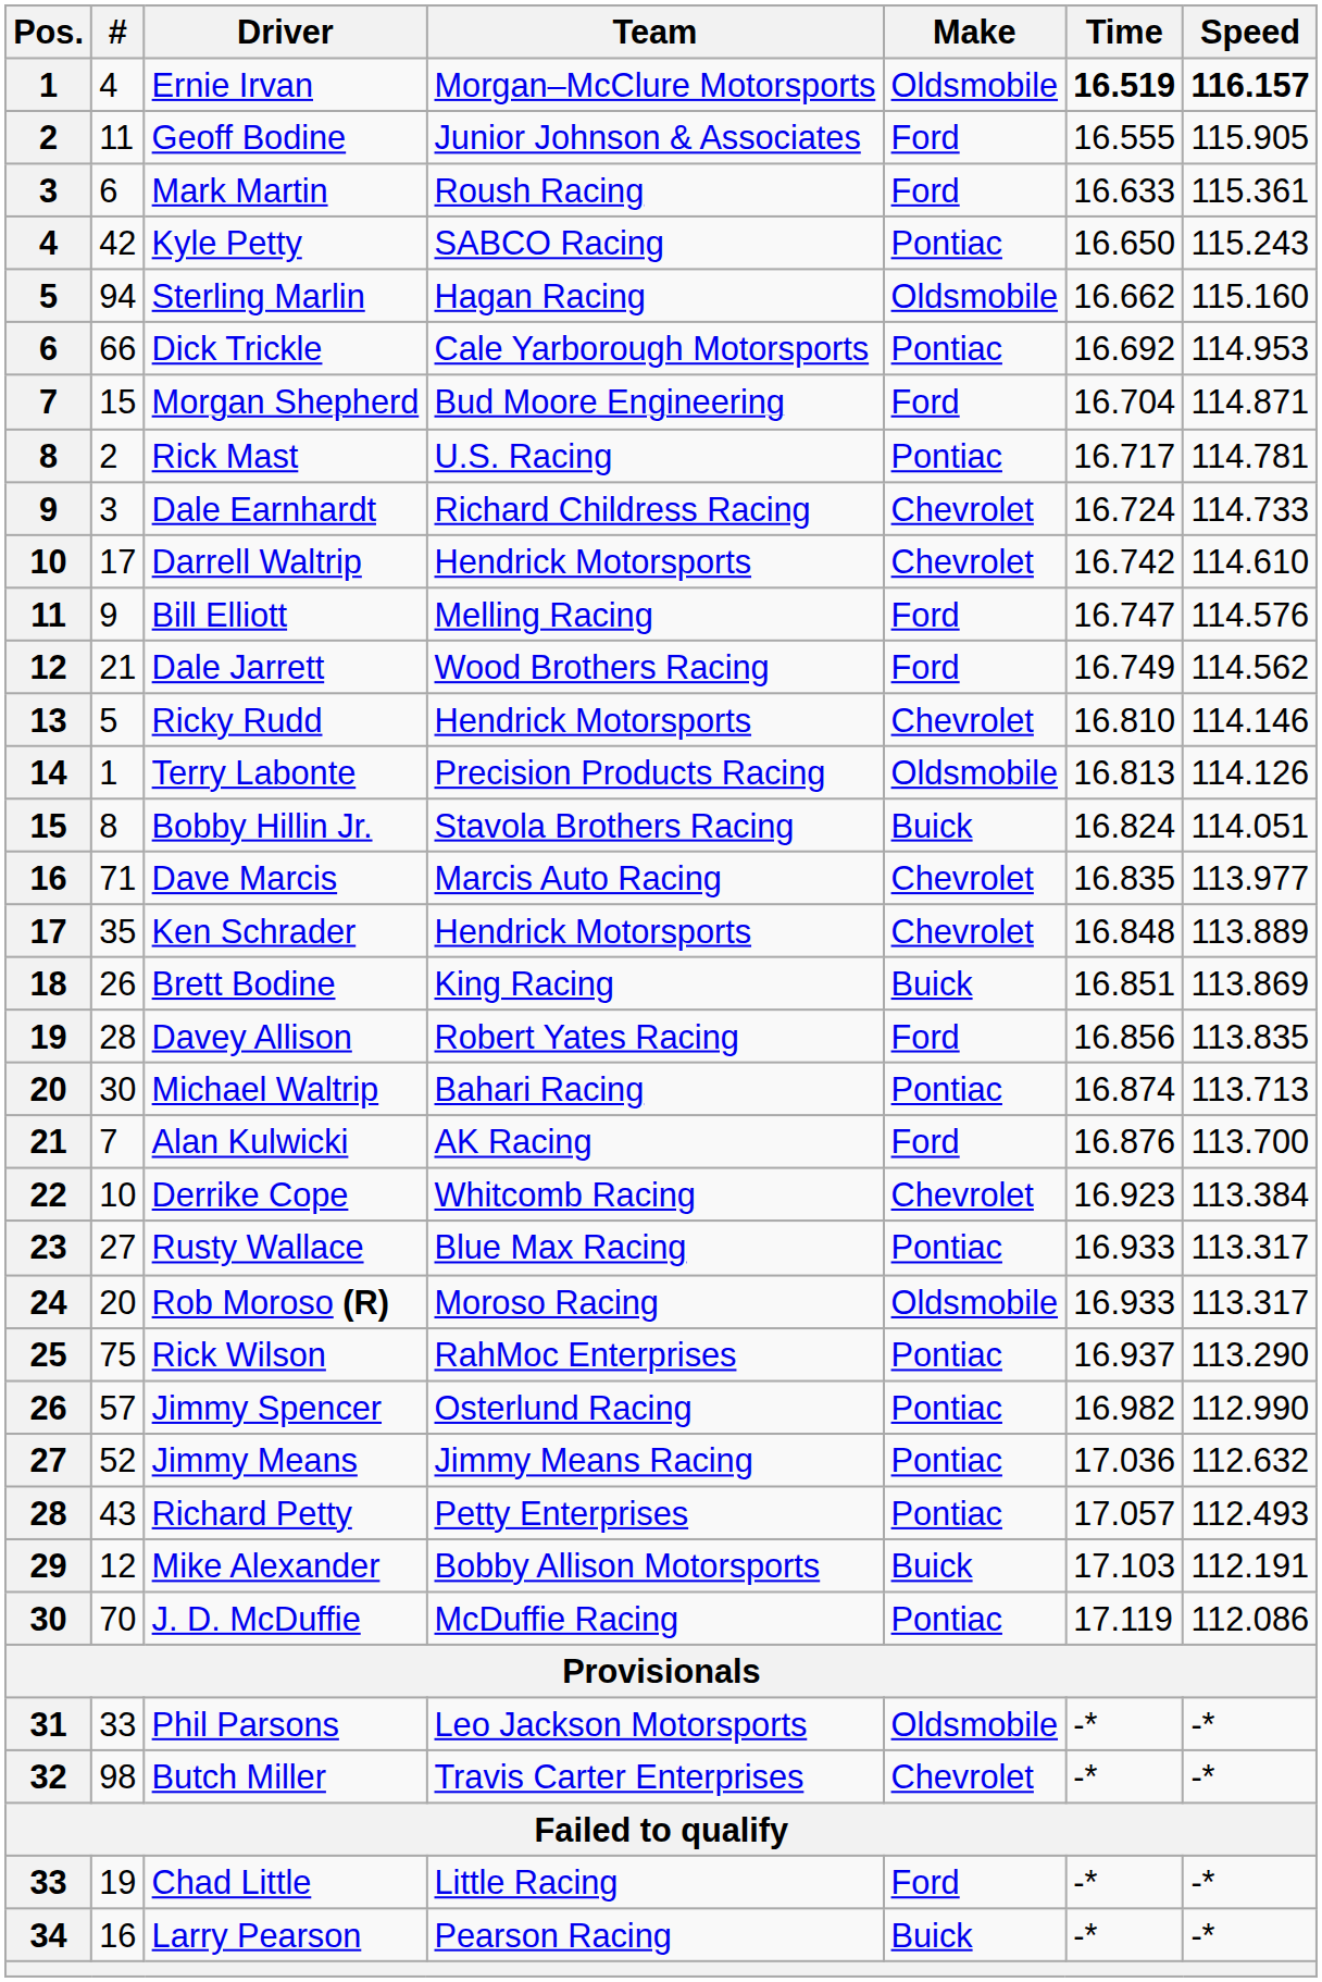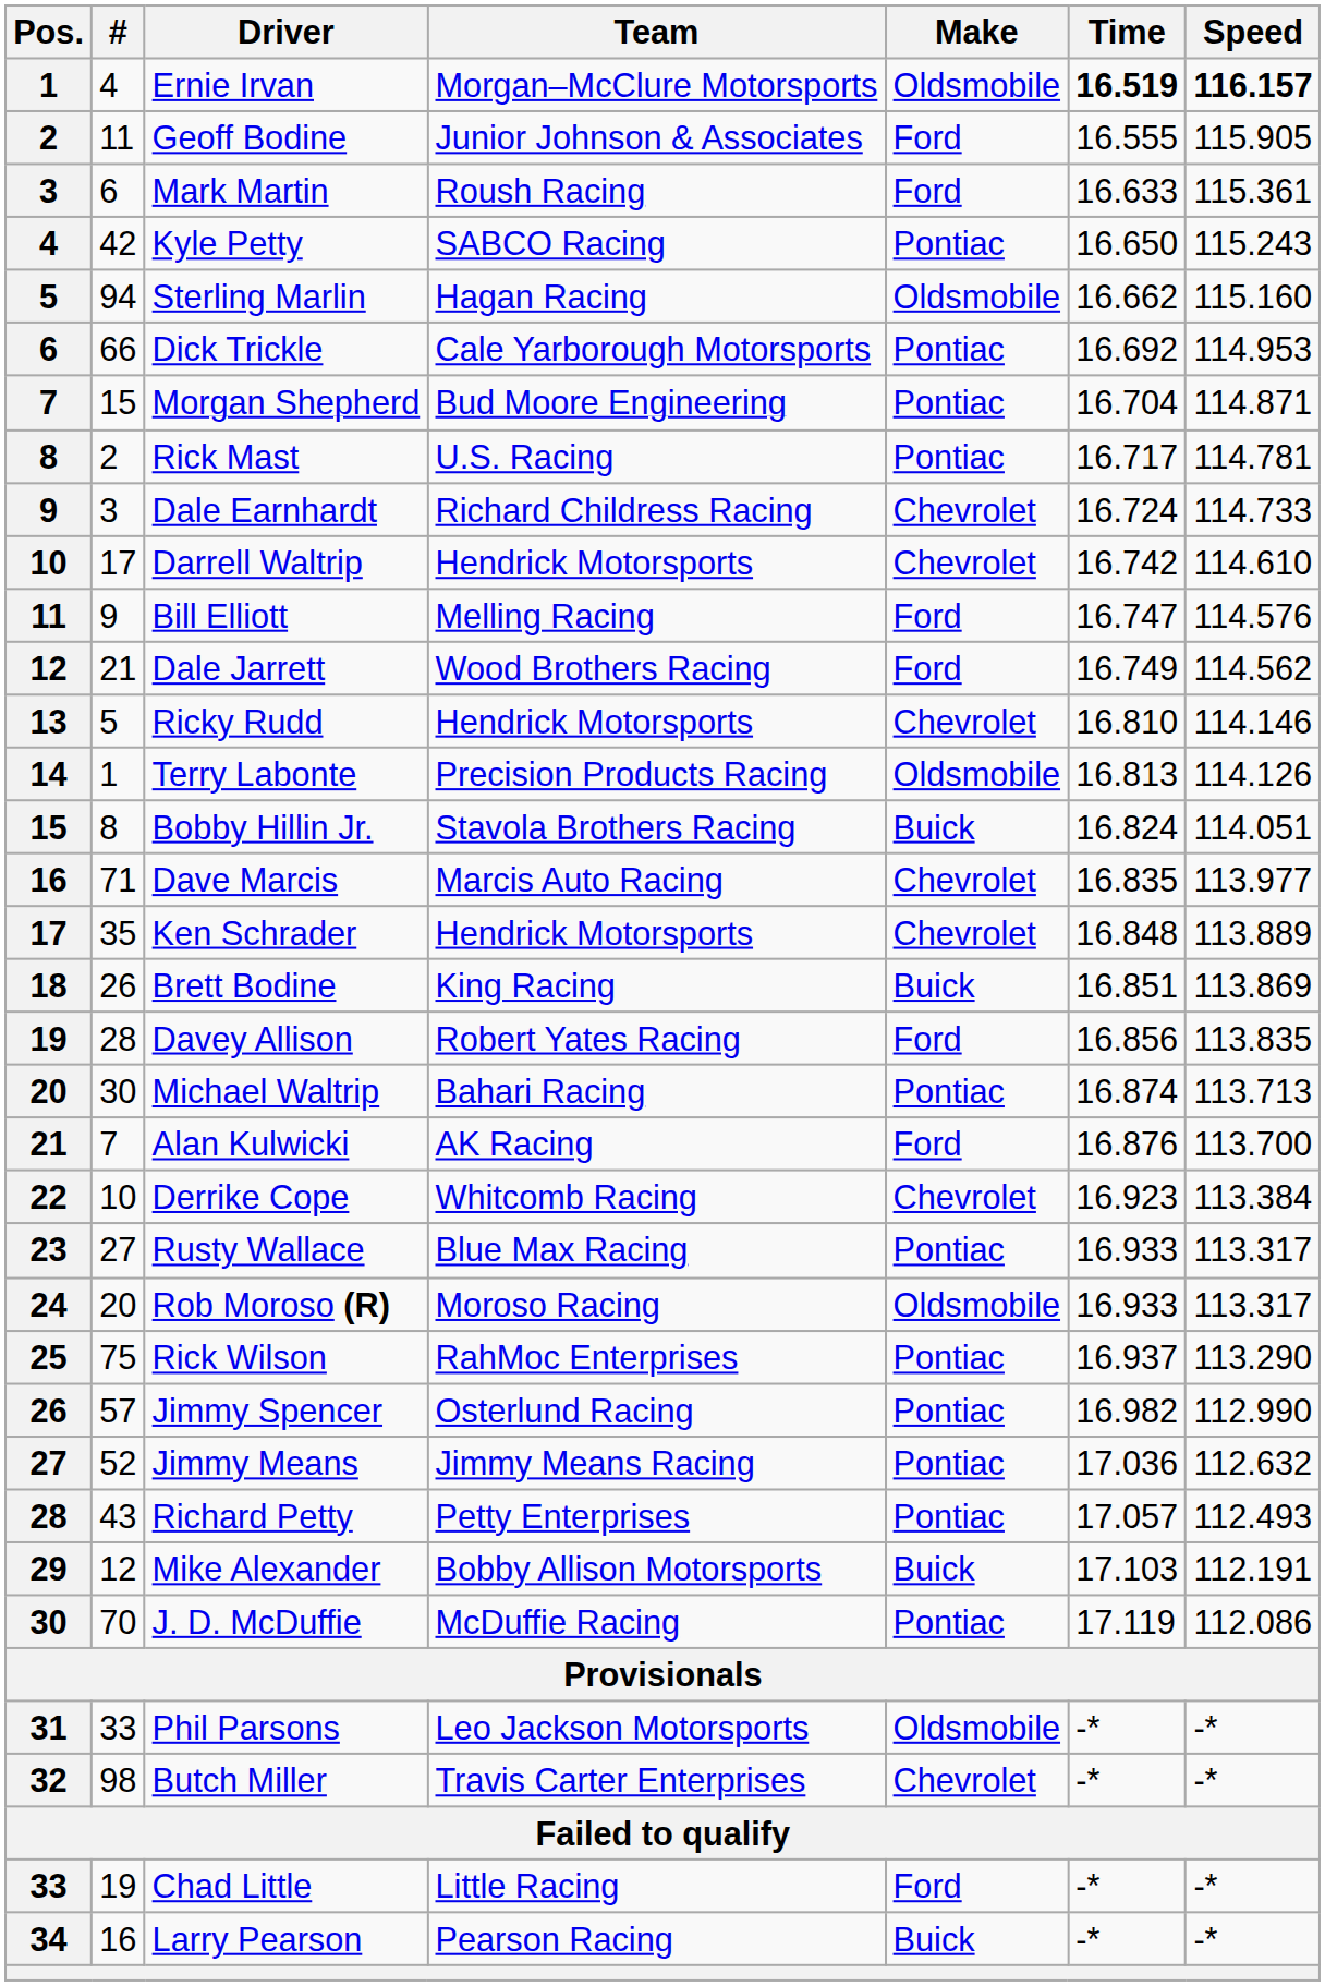 <table class="wikitable" style="font-size:95%">
 <tr>
 <th>Pos.</th>
 <th>#</th>
 <th>Driver</th>
 <th>Team</th>
 <th>Make</th>
 <th>Time</th>
 <th>Speed</th>
 </tr>
 <tr>
 <th>1</th>
 <td>4</td>
 <td><a href='#'>Ernie Irvan</a></td>
 <td><a href='#'>Morgan–McClure Motorsports</a></td>
 <td><a href='#'>Oldsmobile</a></td>
 <td><strong>16.519</strong></td>
 <td><strong>116.157</strong></td>
 </tr>
 <tr>
 <th>2</th>
 <td>11</td>
 <td><a href='#'>Geoff Bodine</a></td>
 <td><a href='#'>Junior Johnson & Associates</a></td>
 <td><a href='#'>Ford</a></td>
 <td>16.555</td>
 <td>115.905</td>
 </tr>
 <tr>
 <th>3</th>
 <td>6</td>
 <td><a href='#'>Mark Martin</a></td>
 <td><a href='#'>Roush Racing</a></td>
 <td><a href='#'>Ford</a></td>
 <td>16.633</td>
 <td>115.361</td>
 </tr>
 <tr>
 <th>4</th>
 <td>42</td>
 <td><a href='#'>Kyle Petty</a></td>
 <td><a href='#'>SABCO Racing</a></td>
 <td><a href='#'>Pontiac</a></td>
 <td>16.650</td>
 <td>115.243</td>
 </tr>
 <tr>
 <th>5</th>
 <td>94</td>
 <td><a href='#'>Sterling Marlin</a></td>
 <td><a href='#'>Hagan Racing</a></td>
 <td><a href='#'>Oldsmobile</a></td>
 <td>16.662</td>
 <td>115.160</td>
 </tr>
 <tr>
 <th>6</th>
 <td>66</td>
 <td><a href='#'>Dick Trickle</a></td>
 <td><a href='#'>Cale Yarborough Motorsports</a></td>
 <td><a href='#'>Pontiac</a></td>
 <td>16.692</td>
 <td>114.953</td>
 </tr>
 <tr>
 <th>7</th>
 <td>15</td>
 <td><a href='#'>Morgan Shepherd</a></td>
 <td><a href='#'>Bud Moore Engineering</a></td>
-<td><a href='#'>Ford</a></td>
+<td><a href='#'>Pontiac</a></td>
 <td>16.704</td>
 <td>114.871</td>
 </tr>
 <tr>
 <th>8</th>
 <td>2</td>
 <td><a href='#'>Rick Mast</a></td>
 <td><a href='#'>U.S. Racing</a></td>
 <td><a href='#'>Pontiac</a></td>
 <td>16.717</td>
 <td>114.781</td>
 </tr>
 <tr>
 <th>9</th>
 <td>3</td>
 <td><a href='#'>Dale Earnhardt</a></td>
 <td><a href='#'>Richard Childress Racing</a></td>
 <td><a href='#'>Chevrolet</a></td>
 <td>16.724</td>
 <td>114.733</td>
 </tr>
 <tr>
 <th>10</th>
 <td>17</td>
 <td><a href='#'>Darrell Waltrip</a></td>
 <td><a href='#'>Hendrick Motorsports</a></td>
 <td><a href='#'>Chevrolet</a></td>
 <td>16.742</td>
 <td>114.610</td>
 </tr>
 <tr>
 <th>11</th>
 <td>9</td>
 <td><a href='#'>Bill Elliott</a></td>
 <td><a href='#'>Melling Racing</a></td>
 <td><a href='#'>Ford</a></td>
 <td>16.747</td>
 <td>114.576</td>
 </tr>
 <tr>
 <th>12</th>
 <td>21</td>
 <td><a href='#'>Dale Jarrett</a></td>
 <td><a href='#'>Wood Brothers Racing</a></td>
 <td><a href='#'>Ford</a></td>
 <td>16.749</td>
 <td>114.562</td>
 </tr>
 <tr>
 <th>13</th>
 <td>5</td>
 <td><a href='#'>Ricky Rudd</a></td>
 <td><a href='#'>Hendrick Motorsports</a></td>
 <td><a href='#'>Chevrolet</a></td>
 <td>16.810</td>
 <td>114.146</td>
 </tr>
 <tr>
 <th>14</th>
 <td>1</td>
 <td><a href='#'>Terry Labonte</a></td>
 <td><a href='#'>Precision Products Racing</a></td>
 <td><a href='#'>Oldsmobile</a></td>
 <td>16.813</td>
 <td>114.126</td>
 </tr>
 <tr>
 <th>15</th>
 <td>8</td>
 <td><a href='#'>Bobby Hillin Jr.</a></td>
 <td><a href='#'>Stavola Brothers Racing</a></td>
 <td><a href='#'>Buick</a></td>
 <td>16.824</td>
 <td>114.051</td>
 </tr>
 <tr>
 <th>16</th>
 <td>71</td>
 <td><a href='#'>Dave Marcis</a></td>
 <td><a href='#'>Marcis Auto Racing</a></td>
 <td><a href='#'>Chevrolet</a></td>
 <td>16.835</td>
 <td>113.977</td>
 </tr>
 <tr>
 <th>17</th>
 <td>35</td>
 <td><a href='#'>Ken Schrader</a></td>
 <td><a href='#'>Hendrick Motorsports</a></td>
 <td><a href='#'>Chevrolet</a></td>
 <td>16.848</td>
 <td>113.889</td>
 </tr>
 <tr>
 <th>18</th>
 <td>26</td>
 <td><a href='#'>Brett Bodine</a></td>
 <td><a href='#'>King Racing</a></td>
 <td><a href='#'>Buick</a></td>
 <td>16.851</td>
 <td>113.869</td>
 </tr>
 <tr>
 <th>19</th>
 <td>28</td>
 <td><a href='#'>Davey Allison</a></td>
 <td><a href='#'>Robert Yates Racing</a></td>
 <td><a href='#'>Ford</a></td>
 <td>16.856</td>
 <td>113.835</td>
 </tr>
 <tr>
 <th>20</th>
 <td>30</td>
 <td><a href='#'>Michael Waltrip</a></td>
 <td><a href='#'>Bahari Racing</a></td>
 <td><a href='#'>Pontiac</a></td>
 <td>16.874</td>
 <td>113.713</td>
 </tr>
 <tr>
 <th>21</th>
 <td>7</td>
 <td><a href='#'>Alan Kulwicki</a></td>
 <td><a href='#'>AK Racing</a></td>
 <td><a href='#'>Ford</a></td>
 <td>16.876</td>
 <td>113.700</td>
 </tr>
 <tr>
 <th>22</th>
 <td>10</td>
 <td><a href='#'>Derrike Cope</a></td>
 <td><a href='#'>Whitcomb Racing</a></td>
 <td><a href='#'>Chevrolet</a></td>
 <td>16.923</td>
 <td>113.384</td>
 </tr>
 <tr>
 <th>23</th>
 <td>27</td>
 <td><a href='#'>Rusty Wallace</a></td>
 <td><a href='#'>Blue Max Racing</a></td>
 <td><a href='#'>Pontiac</a></td>
 <td>16.933</td>
 <td>113.317</td>
 </tr>
 <tr>
 <th>24</th>
 <td>20</td>
 <td><a href='#'>Rob Moroso</a> <strong>(R)</strong></td>
 <td><a href='#'>Moroso Racing</a></td>
 <td><a href='#'>Oldsmobile</a></td>
 <td>16.933</td>
 <td>113.317</td>
 </tr>
 <tr>
 <th>25</th>
 <td>75</td>
 <td><a href='#'>Rick Wilson</a></td>
 <td><a href='#'>RahMoc Enterprises</a></td>
 <td><a href='#'>Pontiac</a></td>
 <td>16.937</td>
 <td>113.290</td>
 </tr>
 <tr>
 <th>26</th>
 <td>57</td>
 <td><a href='#'>Jimmy Spencer</a></td>
 <td><a href='#'>Osterlund Racing</a></td>
 <td><a href='#'>Pontiac</a></td>
 <td>16.982</td>
 <td>112.990</td>
 </tr>
 <tr>
 <th>27</th>
 <td>52</td>
 <td><a href='#'>Jimmy Means</a></td>
 <td><a href='#'>Jimmy Means Racing</a></td>
 <td><a href='#'>Pontiac</a></td>
 <td>17.036</td>
 <td>112.632</td>
 </tr>
 <tr>
 <th>28</th>
 <td>43</td>
 <td><a href='#'>Richard Petty</a></td>
 <td><a href='#'>Petty Enterprises</a></td>
 <td><a href='#'>Pontiac</a></td>
 <td>17.057</td>
 <td>112.493</td>
 </tr>
 <tr>
 <th>29</th>
 <td>12</td>
 <td><a href='#'>Mike Alexander</a></td>
 <td><a href='#'>Bobby Allison Motorsports</a></td>
 <td><a href='#'>Buick</a></td>
 <td>17.103</td>
 <td>112.191</td>
 </tr>
 <tr>
 <th>30</th>
 <td>70</td>
 <td><a href='#'>J. D. McDuffie</a></td>
 <td><a href='#'>McDuffie Racing</a></td>
 <td><a href='#'>Pontiac</a></td>
 <td>17.119</td>
 <td>112.086</td>
 </tr>
 <tr>
 <th colspan="7">Provisionals</th>
 </tr>
 <tr>
 <th>31</th>
 <td>33</td>
 <td><a href='#'>Phil Parsons</a></td>
 <td><a href='#'>Leo Jackson Motorsports</a></td>
 <td><a href='#'>Oldsmobile</a></td>
 <td>-*</td>
 <td>-*</td>
 </tr>
 <tr>
 <th>32</th>
 <td>98</td>
 <td><a href='#'>Butch Miller</a></td>
 <td><a href='#'>Travis Carter Enterprises</a></td>
 <td><a href='#'>Chevrolet</a></td>
 <td>-*</td>
 <td>-*</td>
 </tr>
 <tr>
 <th colspan="7">Failed to qualify</th>
 </tr>
 <tr>
 <th>33</th>
 <td>19</td>
 <td><a href='#'>Chad Little</a></td>
 <td><a href='#'>Little Racing</a></td>
 <td><a href='#'>Ford</a></td>
 <td>-*</td>
 <td>-*</td>
 </tr>
 <tr>
 <th>34</th>
 <td>16</td>
 <td><a href='#'>Larry Pearson</a></td>
 <td><a href='#'>Pearson Racing</a></td>
 <td><a href='#'>Buick</a></td>
 <td>-*</td>
 <td>-*</td>
 </tr>
 <tr>
 <th colspan="7"></th>
 </tr>
 </table>
